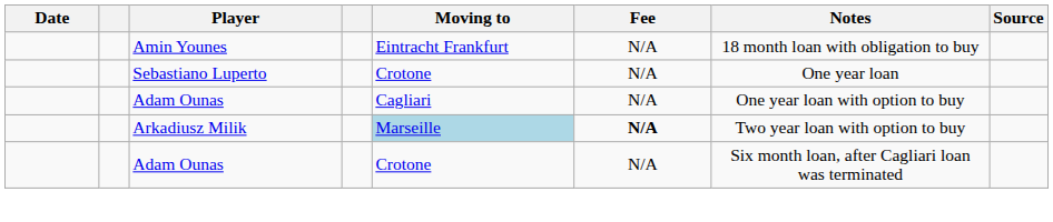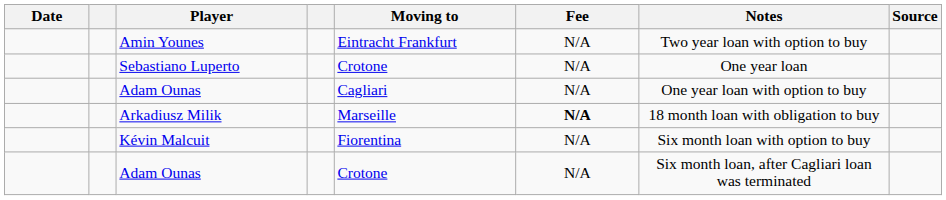 <table class="wikitable sortable">
 <tr>
 <th style="width:80px;">Date</th>
 <th style="width:20px;"></th>
 <th style="width:190px;">Player</th>
 <th style="width:20px;"></th>
 <th style="width:180px;">Moving to</th>
 <th style="width:120px;" class="unsortable">Fee</th>
 <th style="width:250px;" class="unsortable">Notes</th>
 <th style="width:20px;">Source</th>
 </tr>
 <tr>
 <td></td>
 <td align=center></td>
 <td> <a href='#'>Amin Younes</a></td>
 <td align=center></td>
 <td> <a href='#'>Eintracht Frankfurt</a></td>
 <td align=center>N/A</td>
-<td align=center>18 month loan with obligation to buy</td>
+<td align=center>Two year loan with option to buy</td>
 <td></td>
 </tr>
 <tr>
 <td></td>
 <td align=center></td>
 <td> <a href='#'>Sebastiano Luperto</a></td>
 <td align=center></td>
 <td> <a href='#'>Crotone</a></td>
 <td align=center>N/A</td>
 <td align=center>One year loan</td>
 <td></td>
 </tr>
 <tr>
 <td></td>
 <td align=center></td>
 <td> <a href='#'>Adam Ounas</a></td>
 <td align=center></td>
 <td> <a href='#'>Cagliari</a></td>
 <td align=center>N/A</td>
 <td align=center>One year loan with option to buy</td>
 <td></td>
 </tr>
 <tr>
 <td></td>
 <td align=center></td>
 <td> <a href='#'>Arkadiusz Milik</a></td>
 <td align=center></td>
-<td style="background: lightblue;"> <a href='#'>Marseille</a></td>
+<td> <a href='#'>Marseille</a></td>
 <td align=center><strong>N/A</strong></td>
-<td align=center>Two year loan with option to buy</td>
+<td align=center>18 month loan with obligation to buy</td>
+<td></td>
+</tr>
+<tr>
+<td></td>
+<td align=center></td>
+<td> <a href='#'>Kévin Malcuit</a></td>
+<td align=center></td>
+<td> <a href='#'>Fiorentina</a></td>
+<td align=center>N/A</td>
+<td align=center>Six month loan with option to buy</td>
 <td></td>
 </tr>
 <tr>
 <td></td>
 <td align=center></td>
 <td> <a href='#'>Adam Ounas</a></td>
 <td align=center></td>
 <td> <a href='#'>Crotone</a></td>
 <td align=center>N/A</td>
 <td align=center>Six month loan, after Cagliari loan was terminated</td>
 <td></td>
 </tr>
 </table>
